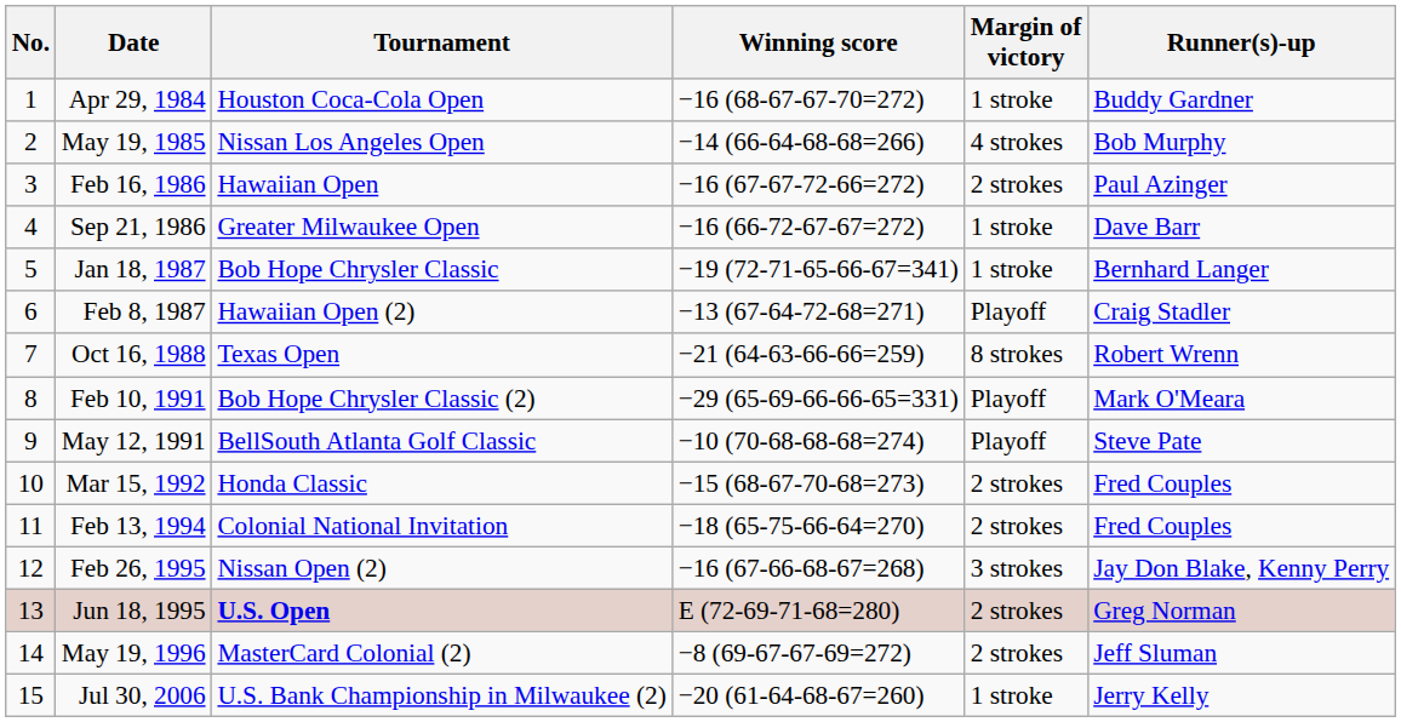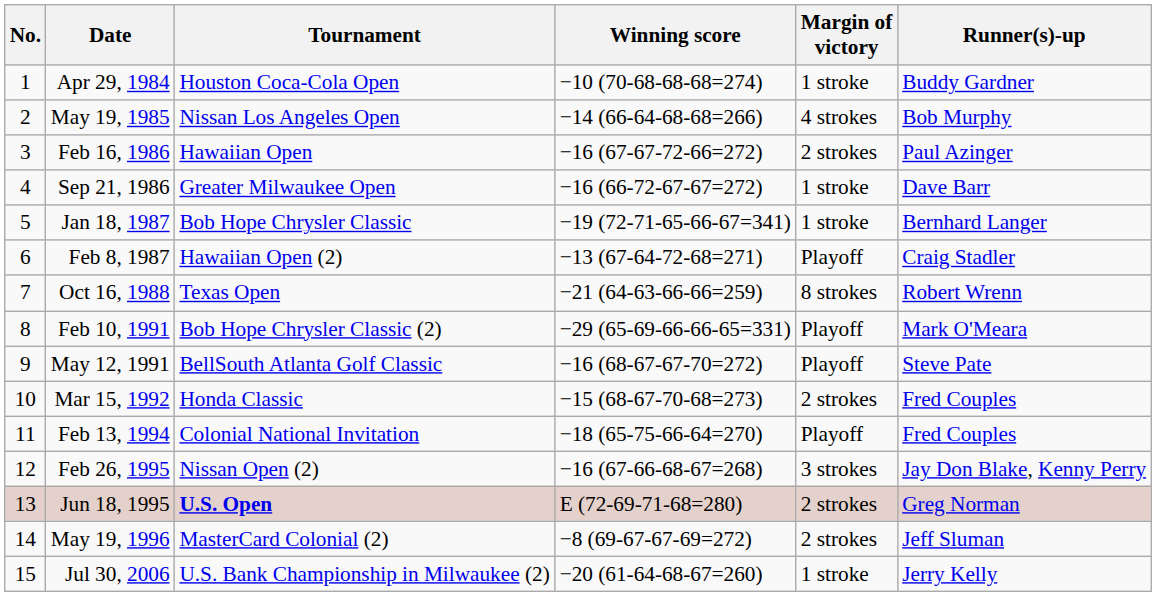 <table class="wikitable" style="font-size:95%;">
 <tr>
 <th>No.</th>
 <th>Date</th>
 <th>Tournament</th>
 <th>Winning score</th>
 <th>Margin of<br>victory</th>
 <th>Runner(s)-up</th>
 </tr>
 <tr>
 <td align=center>1</td>
 <td align=right>Apr 29, <a href='#'>1984</a></td>
 <td><a href='#'>Houston Coca-Cola Open</a></td>
-<td>−16 (68-67-67-70=272)</td>
+<td>−10 (70-68-68-68=274)</td>
 <td>1 stroke</td>
 <td> <a href='#'>Buddy Gardner</a></td>
 </tr>
 <tr>
 <td align=center>2</td>
 <td align=right>May 19, <a href='#'>1985</a></td>
 <td><a href='#'>Nissan Los Angeles Open</a></td>
 <td>−14 (66-64-68-68=266)</td>
 <td>4 strokes</td>
 <td> <a href='#'>Bob Murphy</a></td>
 </tr>
 <tr>
 <td align=center>3</td>
 <td align=right>Feb 16, <a href='#'>1986</a></td>
 <td><a href='#'>Hawaiian Open</a></td>
 <td>−16 (67-67-72-66=272)</td>
 <td>2 strokes</td>
 <td> <a href='#'>Paul Azinger</a></td>
 </tr>
 <tr>
 <td align=center>4</td>
 <td align=right>Sep 21, 1986</td>
 <td><a href='#'>Greater Milwaukee Open</a></td>
 <td>−16 (66-72-67-67=272)</td>
 <td>1 stroke</td>
 <td> <a href='#'>Dave Barr</a></td>
 </tr>
 <tr>
 <td align=center>5</td>
 <td align=right>Jan 18, <a href='#'>1987</a></td>
 <td><a href='#'>Bob Hope Chrysler Classic</a></td>
 <td>−19 (72-71-65-66-67=341)</td>
 <td>1 stroke</td>
 <td> <a href='#'>Bernhard Langer</a></td>
 </tr>
 <tr>
 <td align=center>6</td>
 <td align=right>Feb 8, 1987</td>
 <td><a href='#'>Hawaiian Open</a> (2)</td>
 <td>−13 (67-64-72-68=271)</td>
 <td>Playoff</td>
 <td> <a href='#'>Craig Stadler</a></td>
 </tr>
 <tr>
 <td align=center>7</td>
 <td align=right>Oct 16, <a href='#'>1988</a></td>
 <td><a href='#'>Texas Open</a></td>
 <td>−21 (64-63-66-66=259)</td>
 <td>8 strokes</td>
 <td> <a href='#'>Robert Wrenn</a></td>
 </tr>
 <tr>
 <td align=center>8</td>
 <td align=right>Feb 10, <a href='#'>1991</a></td>
 <td><a href='#'>Bob Hope Chrysler Classic</a> (2)</td>
 <td>−29 (65-69-66-66-65=331)</td>
 <td>Playoff</td>
 <td> <a href='#'>Mark O'Meara</a></td>
 </tr>
 <tr>
 <td align=center>9</td>
 <td align=right>May 12, 1991</td>
 <td><a href='#'>BellSouth Atlanta Golf Classic</a></td>
-<td>−10 (70-68-68-68=274)</td>
+<td>−16 (68-67-67-70=272)</td>
 <td>Playoff</td>
 <td> <a href='#'>Steve Pate</a></td>
 </tr>
 <tr>
 <td align=center>10</td>
 <td align=right>Mar 15, <a href='#'>1992</a></td>
 <td><a href='#'>Honda Classic</a></td>
 <td>−15 (68-67-70-68=273)</td>
 <td>2 strokes</td>
 <td> <a href='#'>Fred Couples</a></td>
 </tr>
 <tr>
 <td align=center>11</td>
 <td align=right>Feb 13, <a href='#'>1994</a></td>
 <td><a href='#'>Colonial National Invitation</a></td>
 <td>−18 (65-75-66-64=270)</td>
-<td>2 strokes</td>
+<td>Playoff</td>
 <td> <a href='#'>Fred Couples</a></td>
 </tr>
 <tr>
 <td align=center>12</td>
 <td align=right>Feb 26, <a href='#'>1995</a></td>
 <td><a href='#'>Nissan Open</a> (2)</td>
 <td>−16 (67-66-68-67=268)</td>
 <td>3 strokes</td>
 <td> <a href='#'>Jay Don Blake</a>,  <a href='#'>Kenny Perry</a></td>
 </tr>
 <tr style="background:#e5d1cb;">
 <td align=center>13</td>
 <td align=right>Jun 18, 1995</td>
 <td><strong><a href='#'>U.S. Open</a></strong></td>
 <td>E (72-69-71-68=280)</td>
 <td>2 strokes</td>
 <td> <a href='#'>Greg Norman</a></td>
 </tr>
 <tr>
 <td align=center>14</td>
 <td align=right>May 19, <a href='#'>1996</a></td>
 <td><a href='#'>MasterCard Colonial</a> (2)</td>
 <td>−8 (69-67-67-69=272)</td>
 <td>2 strokes</td>
 <td> <a href='#'>Jeff Sluman</a></td>
 </tr>
 <tr>
 <td align=center>15</td>
 <td align=right>Jul 30, <a href='#'>2006</a></td>
 <td><a href='#'>U.S. Bank Championship in Milwaukee</a> (2)</td>
 <td>−20 (61-64-68-67=260)</td>
 <td>1 stroke</td>
 <td> <a href='#'>Jerry Kelly</a></td>
 </tr>
 </table>
